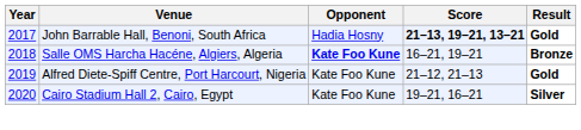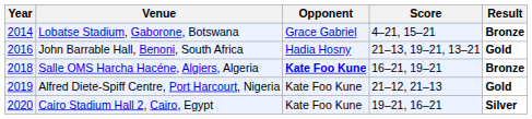 <table class="sortable wikitable" style="font-size: 90%;">
 <tr>
 <th>Year</th>
 <th>Venue</th>
 <th>Opponent</th>
 <th>Score</th>
 <th>Result</th>
 </tr>
 <tr style="background:#ECF2FF">
-<td align="center"><a href='#'>2017</a></td>
+<td align="center"><a href='#'>2014</a></td>
+<td align="left"><a href='#'>Lobatse Stadium</a>, <a href='#'>Gaborone</a>, Botswana</td>
+<td align="left"> <a href='#'>Grace Gabriel</a></td>
+<td align="left">4–21, 15–21</td>
+<td style="text-align:left; background:white"> <strong>Bronze</strong></td>
+</tr>
+<tr style="background:#ECF2FF">
+<td align="center"><a href='#'>2016</a></td>
 <td align="left">John Barrable Hall, <a href='#'>Benoni</a>, South Africa</td>
 <td align="left"> <a href='#'>Hadia Hosny</a></td>
-<td align="left"><strong>21–13, 19–21, 13–21</strong></td>
+<td align="left">21–13, 19–21, 13–21</td>
 <td style="text-align:left; background:white"> <strong>Gold</strong></td>
 </tr>
 <tr style="background:#ECF2FF">
 <td align="center"><a href='#'>2018</a></td>
 <td align="left"><a href='#'>Salle OMS Harcha Hacéne</a>, <a href='#'>Algiers</a>, Algeria</td>
 <td align="left"><strong> <a href='#'>Kate Foo Kune</a></strong></td>
 <td align="left">16–21, 19–21</td>
 <td style="text-align:left; background:white"> <strong>Bronze</strong></td>
 </tr>
 <tr style="background:#ECF2FF">
 <td align="center"><a href='#'>2019</a></td>
 <td align="left">Alfred Diete-Spiff Centre, <a href='#'>Port Harcourt</a>, Nigeria</td>
 <td align="left"> Kate Foo Kune</td>
 <td align="left">21–12, 21–13</td>
 <td style="text-align:left; background:white"> <strong>Gold</strong></td>
 </tr>
 <tr style="background:#ECF2FF">
 <td align="center"><a href='#'>2020</a></td>
 <td align="left"><a href='#'>Cairo Stadium Hall 2</a>, <a href='#'>Cairo</a>, Egypt</td>
 <td align="left"> Kate Foo Kune</td>
 <td align="left">19–21, 16–21</td>
 <td style="text-align:left; background:white"> <strong>Silver</strong></td>
 </tr>
 </table>
